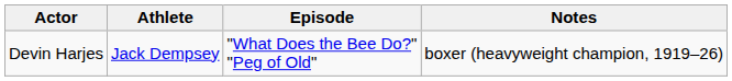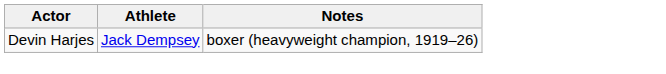 <table class="wikitable" border="1" text-align:left;">
 <tr>
 <td align="center" style="border-style:none none solid solid; background:#f0f0f0;"><strong>Actor</strong></td>
 <td align="center" style="border-style:none none solid solid; background:#f0f0f0;"><strong>Athlete</strong></td>
-<td align="center" style="border-style:none none solid solid; background:#f0f0f0;"><strong>Episode</strong></td>
 <td align="center" style="border-style:none none solid solid; background:#f0f0f0;"><strong>Notes</strong></td>
 </tr>
 <tr>
 <td>Devin Harjes</td>
 <td><a href='#'>Jack Dempsey</a></td>
-<td>"<a href='#'>What Does the Bee Do?</a>"<br>"<a href='#'>Peg of Old</a>"</td>
 <td>boxer (heavyweight champion, 1919–26)</td>
 </tr>
 </table>
